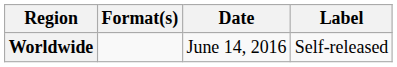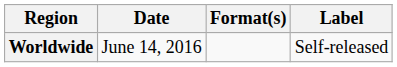 <table class="wikitable plainrowheaders">
 <tr>
 <th scope="col">Region</th>
+<th scope="col">Date</th>
 <th scope="col">Format(s)</th>
-<th scope="col">Date</th>
 <th scope="col">Label</th>
 </tr>
 <tr>
 <th scope="row">Worldwide</th>
+<td>June 14, 2016</td>
 <td></td>
-<td>June 14, 2016</td>
 <td>Self-released</td>
 </tr>
 </table>
